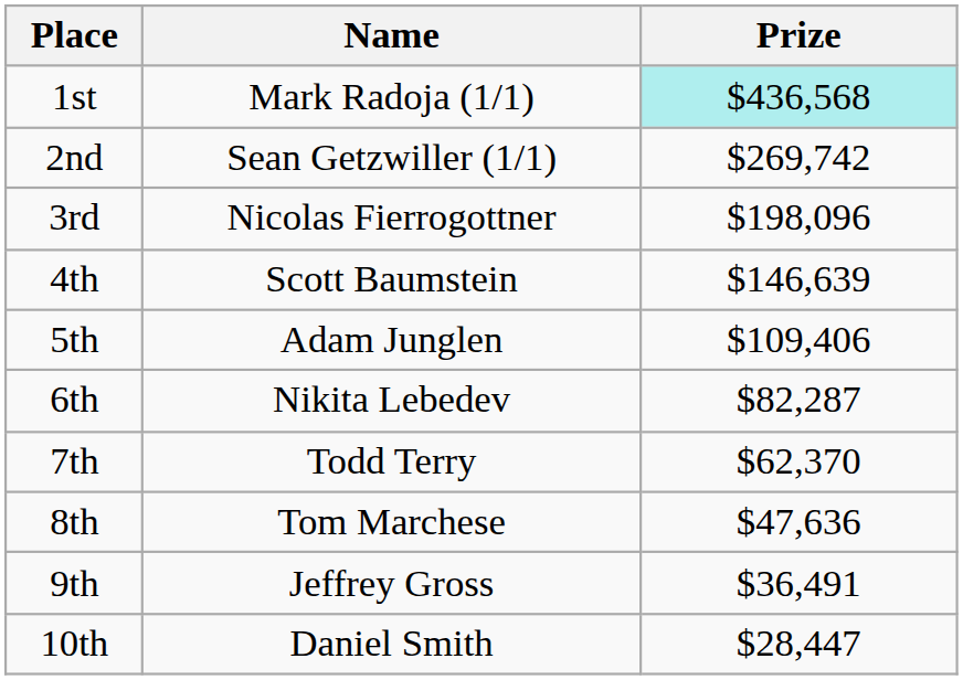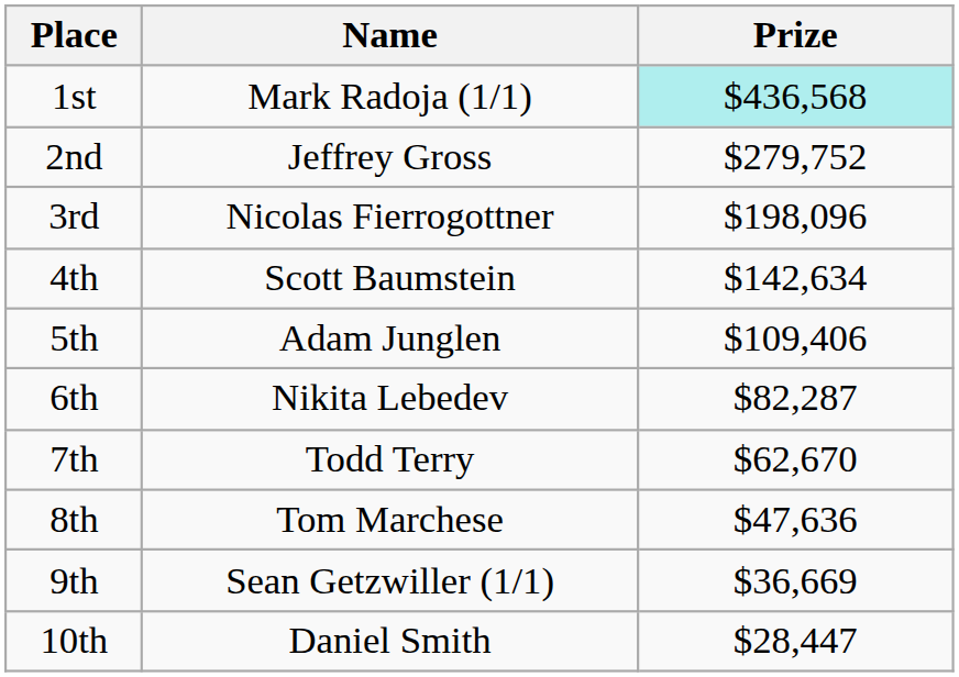 <table class="wikitable">
 <tr>
 <th width="50">Place</th>
 <th width="200">Name</th>
 <th width="125">Prize</th>
 </tr>
 <tr>
 <td align = "center">1st</td>
 <td align = "center">Mark Radoja (1/1)</td>
 <td align = "center" style="background: paleturquoise;">$436,568</td>
 </tr>
 <tr>
 <td align = "center">2nd</td>
-<td align = "center">Sean Getzwiller (1/1)</td>
-<td align = "center">$269,742</td>
+<td align = "center">Jeffrey Gross</td>
+<td align = "center">$279,752</td>
 </tr>
 <tr>
 <td align = "center">3rd</td>
 <td align = "center">Nicolas Fierrogottner</td>
 <td align = "center">$198,096</td>
 </tr>
 <tr>
 <td align = "center">4th</td>
 <td align = "center">Scott Baumstein</td>
-<td align = "center">$146,639</td>
+<td align = "center">$142,634</td>
 </tr>
 <tr>
 <td align = "center">5th</td>
 <td align = "center">Adam Junglen</td>
 <td align = "center">$109,406</td>
 </tr>
 <tr>
 <td align = "center">6th</td>
 <td align = "center">Nikita Lebedev</td>
 <td align = "center">$82,287</td>
 </tr>
 <tr>
 <td align = "center">7th</td>
 <td align = "center">Todd Terry</td>
-<td align = "center">$62,370</td>
+<td align = "center">$62,670</td>
 </tr>
 <tr>
 <td align = "center">8th</td>
 <td align = "center">Tom Marchese</td>
 <td align = "center">$47,636</td>
 </tr>
 <tr>
 <td align = "center">9th</td>
-<td align = "center">Jeffrey Gross</td>
-<td align = "center">$36,491</td>
+<td align = "center">Sean Getzwiller (1/1)</td>
+<td align = "center">$36,669</td>
 </tr>
 <tr>
 <td align = "center">10th</td>
 <td align = "center">Daniel Smith</td>
 <td align = "center">$28,447</td>
 </tr>
 </table>
